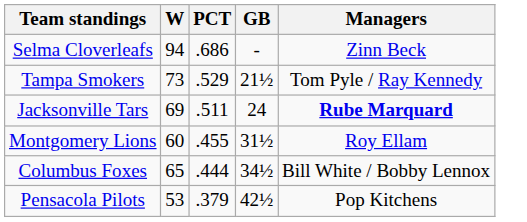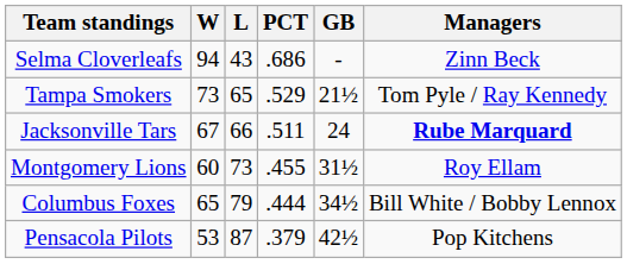 <table class="wikitable" style="text-align:center">
 <tr>
 <th>Team standings</th>
 <th>W</th>
+<th>L</th>
 <th>PCT</th>
 <th>GB</th>
 <th>Managers</th>
 </tr>
 <tr>
 <td><a href='#'>Selma Cloverleafs</a></td>
 <td>94</td>
+<td>43</td>
 <td>.686</td>
 <td>-</td>
 <td><a href='#'>Zinn Beck</a></td>
 </tr>
 <tr>
 <td><a href='#'>Tampa Smokers</a></td>
 <td>73</td>
+<td>65</td>
 <td>.529</td>
 <td>21½</td>
 <td>Tom Pyle / <a href='#'>Ray Kennedy</a></td>
 </tr>
 <tr>
 <td><a href='#'>Jacksonville Tars</a></td>
-<td>69</td>
+<td>67</td>
+<td>66</td>
 <td>.511</td>
 <td>24</td>
 <td><strong><a href='#'>Rube Marquard</a></strong></td>
 </tr>
 <tr>
 <td><a href='#'>Montgomery Lions</a></td>
 <td>60</td>
+<td>73</td>
 <td>.455</td>
 <td>31½</td>
 <td><a href='#'>Roy Ellam</a></td>
 </tr>
 <tr>
 <td><a href='#'>Columbus Foxes</a></td>
 <td>65</td>
+<td>79</td>
 <td>.444</td>
 <td>34½</td>
 <td>Bill White / Bobby Lennox</td>
 </tr>
 <tr>
 <td><a href='#'>Pensacola Pilots</a></td>
 <td>53</td>
+<td>87</td>
 <td>.379</td>
 <td>42½</td>
 <td>Pop Kitchens</td>
 </tr>
 </table>
